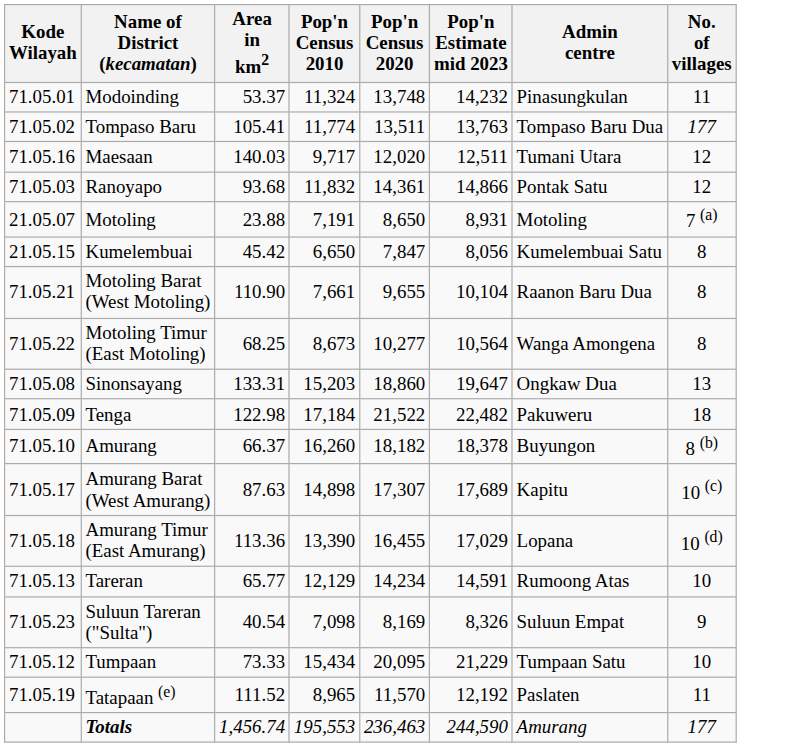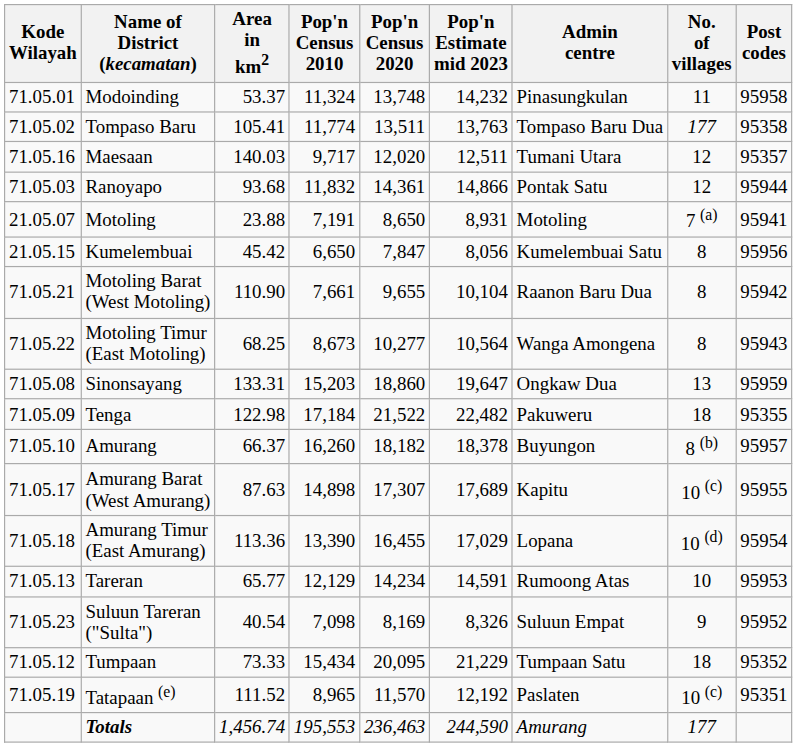 <table class="sortable wikitable">
 <tr>
 <th>Kode <br>Wilayah</th>
 <th>Name of<br>District<br>(<em>kecamatan</em>)</th>
 <th>Area <br> in <br>km<sup>2</sup></th>
 <th>Pop'n<br>Census<br>2010</th>
 <th>Pop'n<br>Census<br>2020</th>
 <th>Pop'n<br>Estimate<br>mid 2023</th>
 <th>Admin<br>centre</th>
 <th>No. <br>of<br>villages</th>
+<th>Post<br>codes</th>
 </tr>
 <tr>
 <td>71.05.01</td>
 <td>Modoinding</td>
 <td align="right">53.37</td>
 <td align="right">11,324</td>
 <td align="right">13,748</td>
 <td align="right">14,232</td>
 <td>Pinasungkulan</td>
 <td align="center">11</td>
+<td>95958</td>
 </tr>
 <tr>
 <td>71.05.02</td>
 <td>Tompaso Baru</td>
 <td align="right">105.41</td>
 <td align="right">11,774</td>
 <td align="right">13,511</td>
 <td align="right">13,763</td>
 <td>Tompaso Baru Dua</td>
 <td align="center"><em>177</em></td>
+<td>95358</td>
 </tr>
 <tr>
 <td>71.05.16</td>
 <td>Maesaan</td>
 <td align="right">140.03</td>
 <td align="right">9,717</td>
 <td align="right">12,020</td>
 <td align="right">12,511</td>
 <td>Tumani Utara</td>
 <td align="center">12</td>
+<td>95357</td>
 </tr>
 <tr>
 <td>71.05.03</td>
 <td>Ranoyapo</td>
 <td align="right">93.68</td>
 <td align="right">11,832</td>
 <td align="right">14,361</td>
 <td align="right">14,866</td>
 <td>Pontak Satu</td>
 <td align="center">12</td>
+<td>95944</td>
 </tr>
 <tr>
 <td>21.05.07</td>
 <td>Motoling</td>
 <td align="right">23.88</td>
 <td align="right">7,191</td>
 <td align="right">8,650</td>
 <td align="right">8,931</td>
 <td>Motoling</td>
 <td align="center">7 <sup>(a)</sup></td>
+<td>95941</td>
 </tr>
 <tr>
 <td>21.05.15</td>
 <td>Kumelembuai</td>
 <td align="right">45.42</td>
 <td align="right">6,650</td>
 <td align="right">7,847</td>
 <td align="right">8,056</td>
 <td>Kumelembuai Satu</td>
 <td align="center">8</td>
+<td>95956</td>
 </tr>
 <tr>
 <td>71.05.21</td>
 <td>Motoling Barat <br>(West Motoling)</td>
 <td align="right">110.90</td>
 <td align="right">7,661</td>
 <td align="right">9,655</td>
 <td align="right">10,104</td>
 <td>Raanon Baru Dua</td>
 <td align="center">8</td>
+<td>95942</td>
 </tr>
 <tr>
 <td>71.05.22</td>
 <td>Motoling Timur <br>(East Motoling)</td>
 <td align="right">68.25</td>
 <td align="right">8,673</td>
 <td align="right">10,277</td>
 <td align="right">10,564</td>
 <td>Wanga Amongena</td>
 <td align="center">8</td>
+<td>95943</td>
 </tr>
 <tr>
 <td>71.05.08</td>
 <td>Sinonsayang</td>
 <td align="right">133.31</td>
 <td align="right">15,203</td>
 <td align="right">18,860</td>
 <td align="right">19,647</td>
 <td>Ongkaw Dua</td>
 <td align="center">13</td>
+<td>95959</td>
 </tr>
 <tr>
 <td>71.05.09</td>
 <td>Tenga</td>
 <td align="right">122.98</td>
 <td align="right">17,184</td>
 <td align="right">21,522</td>
 <td align="right">22,482</td>
 <td>Pakuweru</td>
 <td align="center">18</td>
+<td>95355</td>
 </tr>
 <tr>
 <td>71.05.10</td>
 <td>Amurang</td>
 <td align="right">66.37</td>
 <td align="right">16,260</td>
 <td align="right">18,182</td>
 <td align="right">18,378</td>
 <td>Buyungon</td>
 <td align="center">8 <sup>(b)</sup></td>
+<td>95957</td>
 </tr>
 <tr>
 <td>71.05.17</td>
 <td>Amurang Barat <br>(West Amurang)</td>
 <td align="right">87.63</td>
 <td align="right">14,898</td>
 <td align="right">17,307</td>
 <td align="right">17,689</td>
 <td>Kapitu</td>
 <td align="center">10 <sup>(c)</sup></td>
+<td>95955</td>
 </tr>
 <tr>
 <td>71.05.18</td>
 <td>Amurang Timur <br>(East Amurang)</td>
 <td align="right">113.36</td>
 <td align="right">13,390</td>
 <td align="right">16,455</td>
 <td align="right">17,029</td>
 <td>Lopana</td>
 <td align="center">10 <sup>(d)</sup></td>
+<td>95954</td>
 </tr>
 <tr>
 <td>71.05.13</td>
 <td>Tareran</td>
 <td align="right">65.77</td>
 <td align="right">12,129</td>
 <td align="right">14,234</td>
 <td align="right">14,591</td>
 <td>Rumoong Atas</td>
 <td align="center">10</td>
+<td>95953</td>
 </tr>
 <tr>
 <td>71.05.23</td>
 <td>Suluun Tareran <br>("Sulta")</td>
 <td align="right">40.54</td>
 <td align="right">7,098</td>
 <td align="right">8,169</td>
 <td align="right">8,326</td>
 <td>Suluun Empat</td>
 <td align="center">9</td>
+<td>95952</td>
 </tr>
 <tr>
 <td>71.05.12</td>
 <td>Tumpaan</td>
 <td align="right">73.33</td>
 <td align="right">15,434</td>
 <td align="right">20,095</td>
 <td align="right">21,229</td>
 <td>Tumpaan Satu</td>
-<td align="center">10</td>
+<td align="center">18</td>
+<td>95352</td>
 </tr>
 <tr>
 <td>71.05.19</td>
 <td>Tatapaan <sup>(e)</sup></td>
 <td align="right">111.52</td>
 <td align="right">8,965</td>
 <td align="right">11,570</td>
 <td align="right">12,192</td>
 <td>Paslaten</td>
-<td align="center">11</td>
+<td align="center">10 <sup>(c)</sup></td>
+<td>95351</td>
 </tr>
 <tr>
 <td></td>
 <td><strong><em>Totals</em></strong></td>
 <td align="right"><em>1,456.74</em></td>
 <td align="right"><em>195,553</em></td>
 <td align="right"><em>236,463</em></td>
 <td align="right"><em>244,590</em></td>
 <td><em>Amurang</em></td>
 <td align="center"><em>177</em></td>
+<td></td>
 </tr>
 </table>
